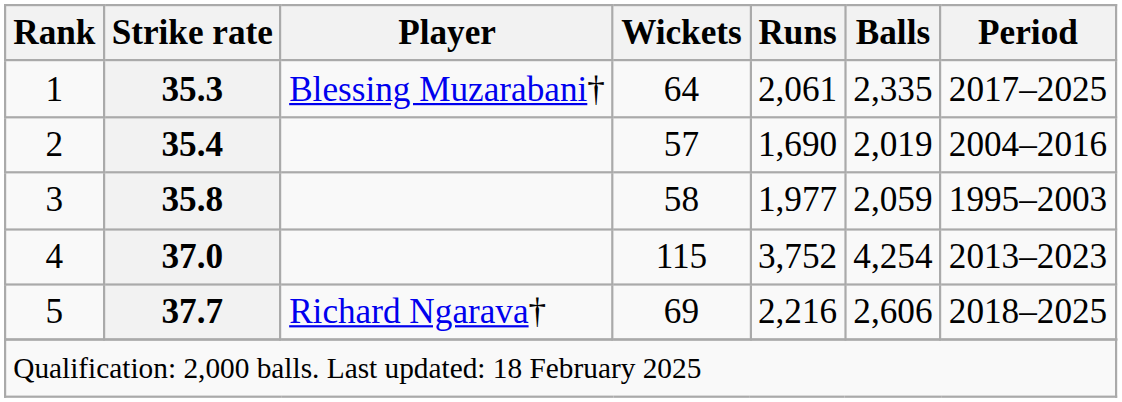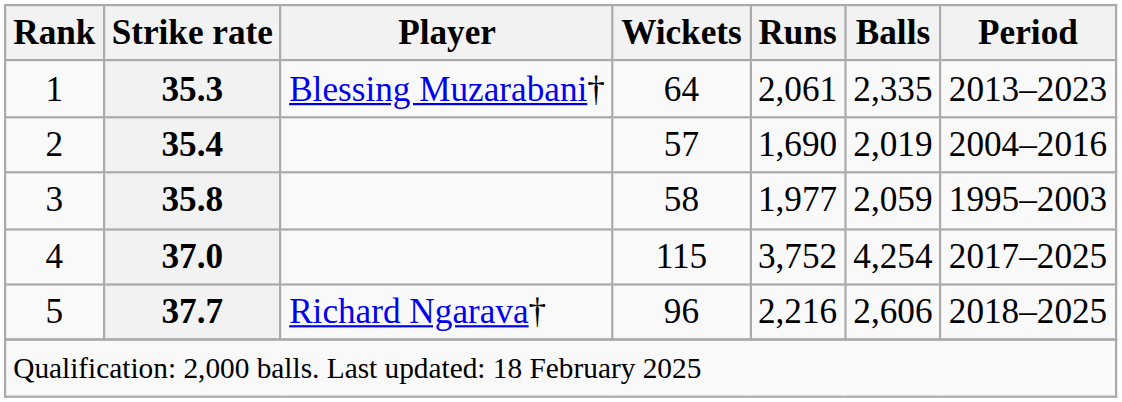 <table class="wikitable plainrowheaders sortable">
 <tr>
 <th scope=col>Rank</th>
 <th scope=col>Strike rate</th>
 <th scope=col>Player</th>
 <th scope=col>Wickets</th>
 <th scope=col>Runs</th>
 <th scope=col>Balls</th>
 <th scope=col>Period</th>
 </tr>
 <tr>
 <td style="text-align:center">1</td>
 <th scope="row" style="text-align:center">35.3</th>
 <td><a href='#'>Blessing Muzarabani</a>†</td>
 <td style="text-align:center">64</td>
 <td style="text-align:center">2,061</td>
 <td style="text-align:center">2,335</td>
-<td>2017–2025</td>
+<td>2013–2023</td>
 </tr>
 <tr>
 <td style="text-align:center">2</td>
 <th scope="row" style="text-align:center">35.4</th>
 <td></td>
 <td style="text-align:center">57</td>
 <td style="text-align:center">1,690</td>
 <td style="text-align:center">2,019</td>
 <td>2004–2016</td>
 </tr>
 <tr>
 <td style="text-align:center">3</td>
 <th scope="row" style="text-align:center">35.8</th>
 <td></td>
 <td style="text-align:center">58</td>
 <td style="text-align:center">1,977</td>
 <td style="text-align:center">2,059</td>
 <td>1995–2003</td>
 </tr>
 <tr>
 <td style="text-align:center">4</td>
 <th scope="row" style="text-align:center">37.0</th>
 <td></td>
 <td style="text-align:center">115</td>
 <td style="text-align:center">3,752</td>
 <td style="text-align:center">4,254</td>
-<td>2013–2023</td>
+<td>2017–2025</td>
 </tr>
 <tr>
 <td style="text-align:center">5</td>
 <th scope=row style=text-align:center>37.7</th>
 <td><a href='#'>Richard Ngarava</a>†</td>
-<td style="text-align:center">69</td>
+<td style="text-align:center">96</td>
 <td style="text-align:center">2,216</td>
 <td style="text-align:center">2,606</td>
 <td>2018–2025</td>
 </tr>
 <tr>
 </tr>
 <tr class=sortbottom>
 <td colspan=7><small>Qualification: 2,000 balls. Last updated: 18 February 2025</small></td>
 </tr>
 </table>
